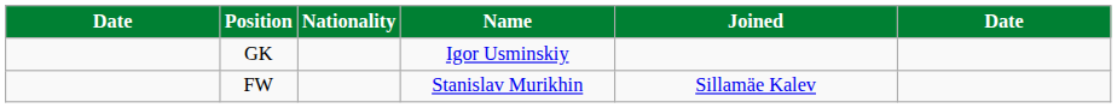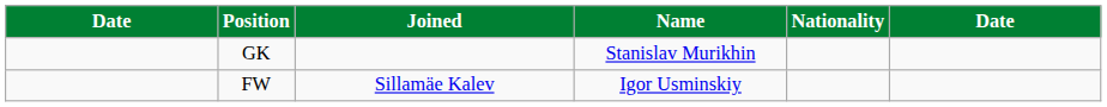 <table class="wikitable"  style="text-align:center; font-size:90%; ">
 <tr>
 <th style="background:#008033; color:white; width:150px;">Date</th>
 <th style="background:#008033; color:white; width:50px;">Position</th>
+<th style="background:#008033; color:white; width:200px;">Joined</th>
+<th style="background:#008033; color:white; width:150px;">Name</th>
 <th style="background:#008033; color:white; width:50px;">Nationality</th>
-<th style="background:#008033; color:white; width:150px;">Name</th>
-<th style="background:#008033; color:white; width:200px;">Joined</th>
 <th style="background:#008033; color:white; width:150px;">Date</th>
 </tr>
 <tr>
 <td></td>
 <td>GK</td>
 <td></td>
-<td><a href='#'>Igor Usminskiy</a></td>
+<td><a href='#'>Stanislav Murikhin</a></td>
 <td></td>
 <td></td>
 </tr>
 <tr>
 <td></td>
 <td>FW</td>
+<td><a href='#'>Sillamäe Kalev</a></td>
+<td><a href='#'>Igor Usminskiy</a></td>
 <td></td>
-<td><a href='#'>Stanislav Murikhin</a></td>
-<td><a href='#'>Sillamäe Kalev</a></td>
 <td></td>
 </tr>
 </table>
